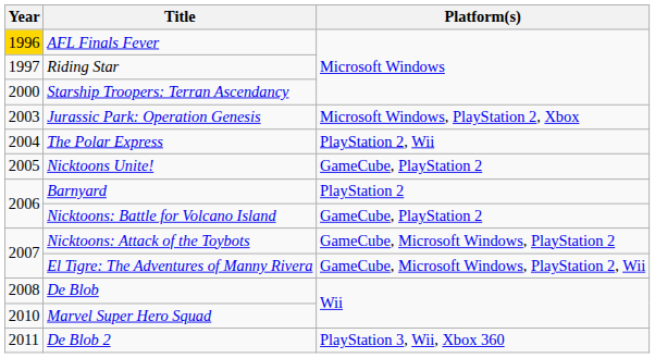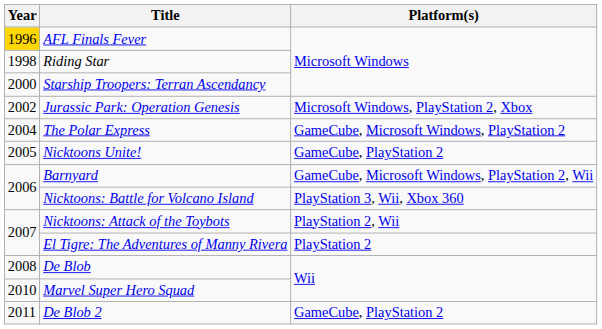 <table class="wikitable sortable">
 <tr>
 <th>Year</th>
 <th>Title</th>
 <th>Platform(s)</th>
 </tr>
 <tr>
 <td style="background: gold;">1996</td>
 <td><em><a href='#'>AFL Finals Fever</a></em></td>
 <td rowspan="3"><a href='#'>Microsoft Windows</a></td>
 </tr>
 <tr>
-<td>1997</td>
+<td>1998</td>
 <td><em>Riding Star</em></td>
 </tr>
 <tr>
 <td>2000</td>
 <td><em><a href='#'>Starship Troopers: Terran Ascendancy</a></em></td>
 </tr>
 <tr>
-<td>2003</td>
+<td>2002</td>
 <td><em><a href='#'>Jurassic Park: Operation Genesis</a></em></td>
 <td><a href='#'>Microsoft Windows</a>, <a href='#'>PlayStation 2</a>, <a href='#'>Xbox</a></td>
 </tr>
 <tr>
 <td>2004</td>
 <td><em><a href='#'>The Polar Express</a></em></td>
-<td><a href='#'>PlayStation 2</a>, <a href='#'>Wii</a></td>
+<td><a href='#'>GameCube</a>, <a href='#'>Microsoft Windows</a>, <a href='#'>PlayStation 2</a></td>
 </tr>
 <tr>
 <td>2005</td>
 <td><em><a href='#'>Nicktoons Unite!</a></em></td>
 <td><a href='#'>GameCube</a>, <a href='#'>PlayStation 2</a></td>
 </tr>
 <tr>
 <td rowspan="2">2006</td>
 <td><em><a href='#'>Barnyard</a></em></td>
-<td><a href='#'>PlayStation 2</a></td>
+<td><a href='#'>GameCube</a>, <a href='#'>Microsoft Windows</a>, <a href='#'>PlayStation 2</a>, <a href='#'>Wii</a></td>
 </tr>
 <tr>
 <td><em><a href='#'>Nicktoons: Battle for Volcano Island</a></em></td>
-<td><a href='#'>GameCube</a>, <a href='#'>PlayStation 2</a></td>
+<td><a href='#'>PlayStation 3</a>, <a href='#'>Wii</a>, <a href='#'>Xbox 360</a></td>
 </tr>
 <tr>
 <td rowspan="2">2007</td>
 <td><em><a href='#'>Nicktoons: Attack of the Toybots</a></em></td>
-<td><a href='#'>GameCube</a>, <a href='#'>Microsoft Windows</a>, <a href='#'>PlayStation 2</a></td>
+<td><a href='#'>PlayStation 2</a>, <a href='#'>Wii</a></td>
 </tr>
 <tr>
 <td><em><a href='#'>El Tigre: The Adventures of Manny Rivera</a></em></td>
-<td><a href='#'>GameCube</a>, <a href='#'>Microsoft Windows</a>, <a href='#'>PlayStation 2</a>, <a href='#'>Wii</a></td>
+<td><a href='#'>PlayStation 2</a></td>
 </tr>
 <tr>
 <td>2008</td>
 <td><em><a href='#'>De Blob</a></em></td>
 <td rowspan="2"><a href='#'>Wii</a></td>
 </tr>
 <tr>
 <td>2010</td>
 <td><em><a href='#'>Marvel Super Hero Squad</a></em></td>
 </tr>
 <tr>
 <td>2011</td>
 <td><em><a href='#'>De Blob 2</a></em></td>
-<td><a href='#'>PlayStation 3</a>, <a href='#'>Wii</a>, <a href='#'>Xbox 360</a></td>
+<td><a href='#'>GameCube</a>, <a href='#'>PlayStation 2</a></td>
 </tr>
 </table>
